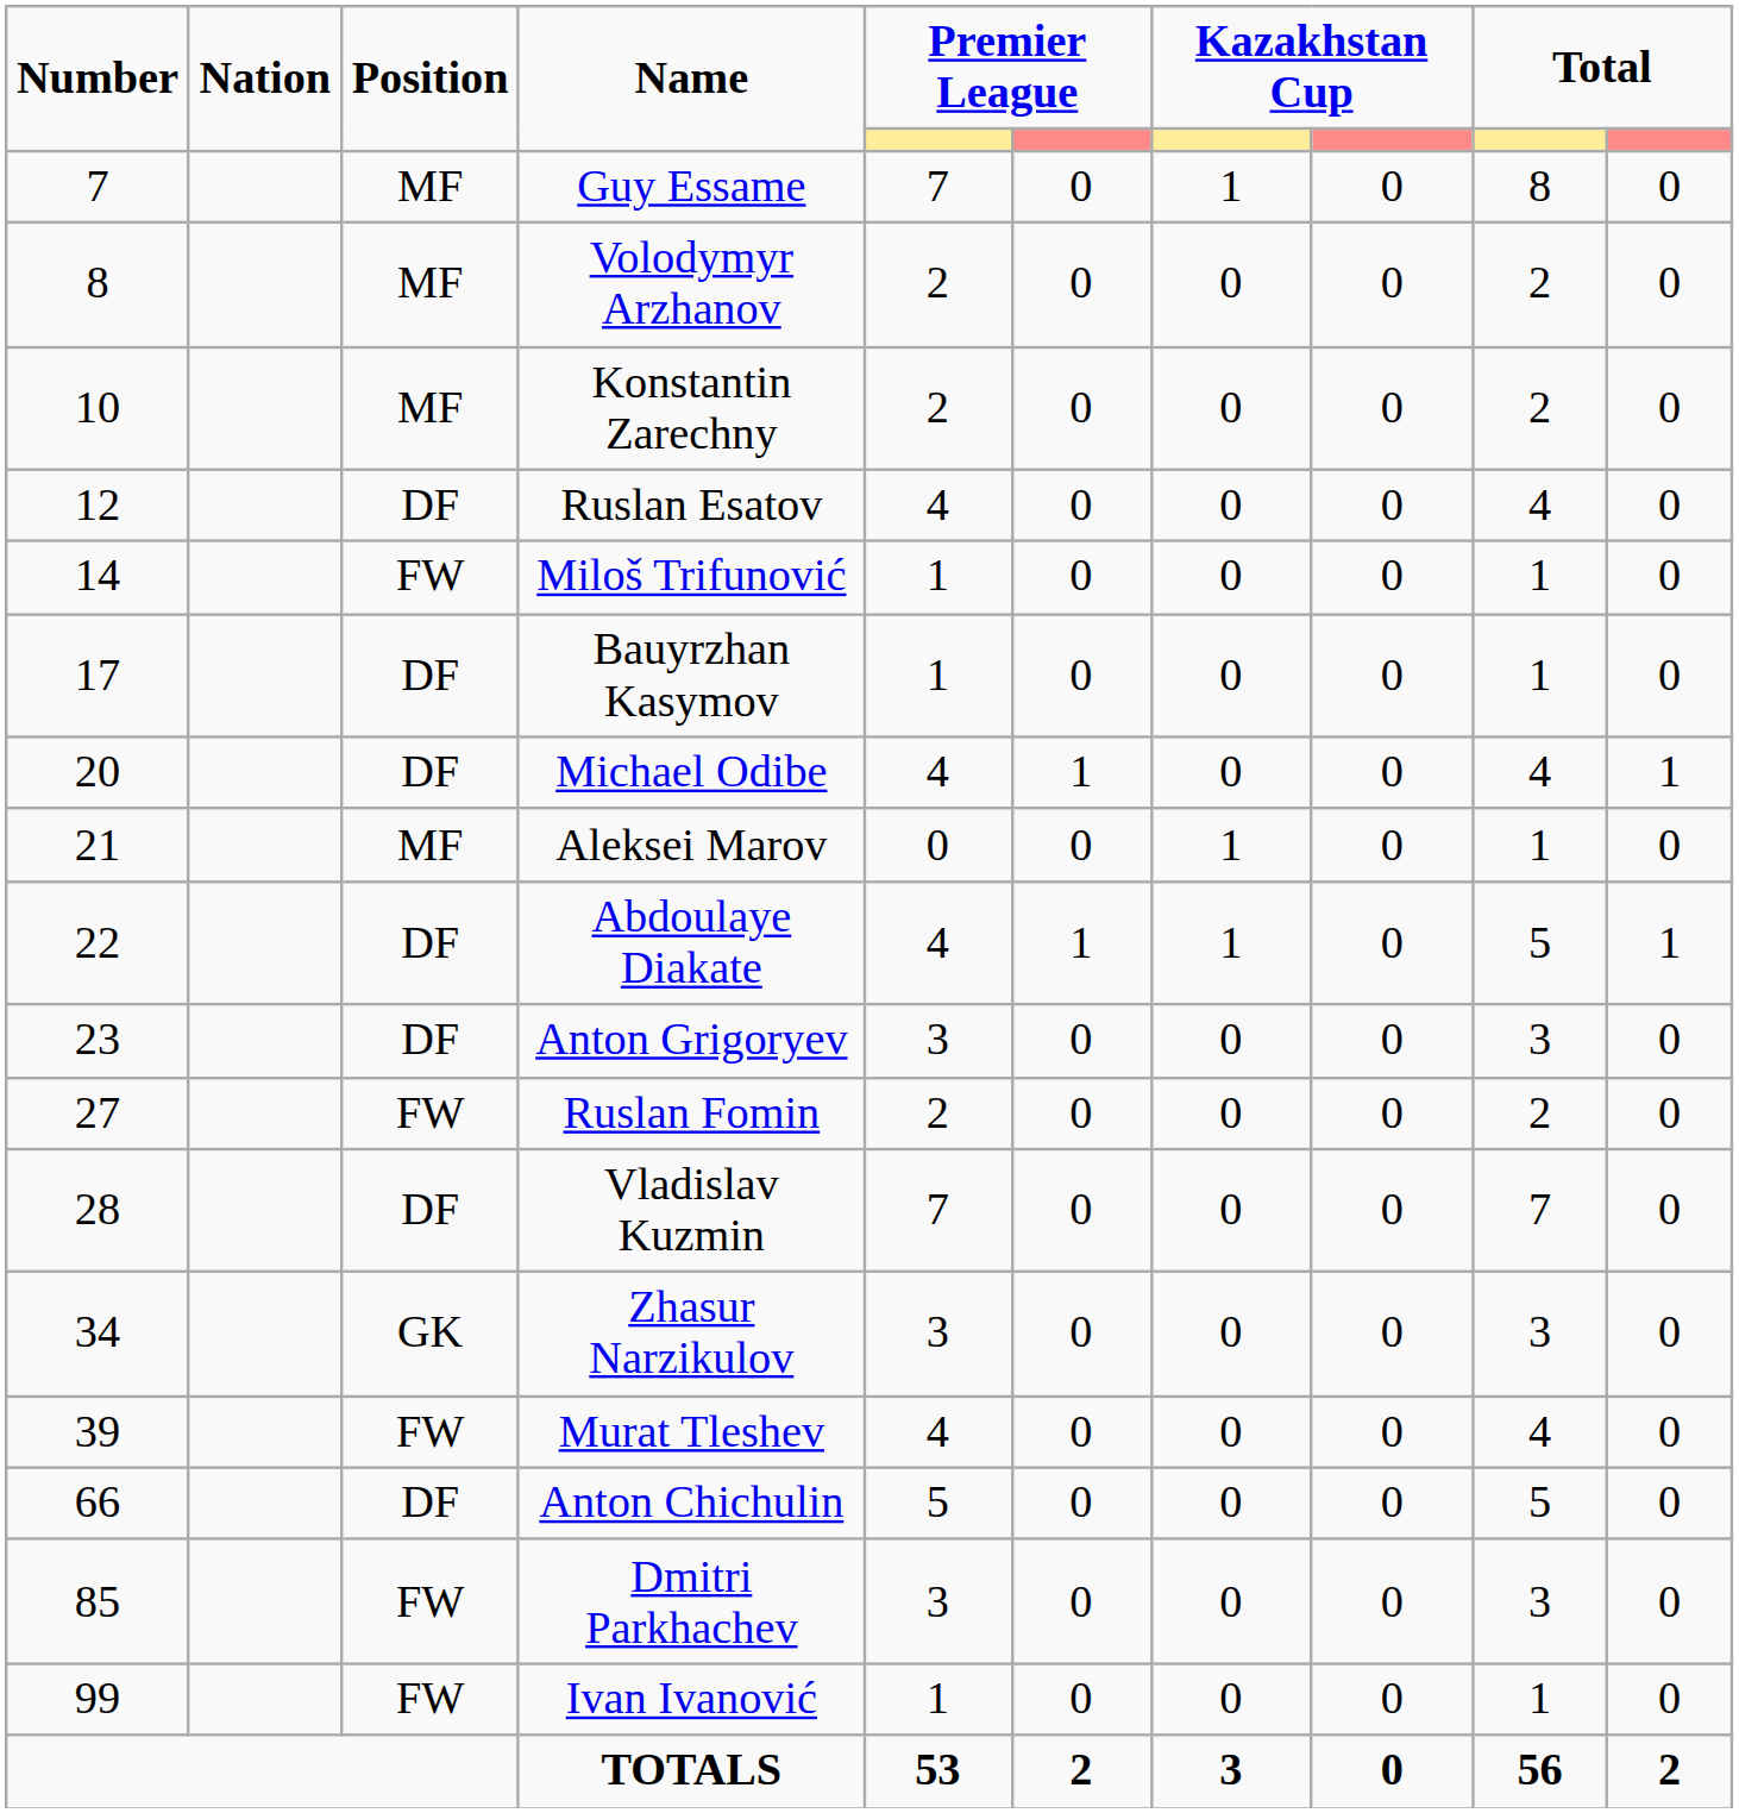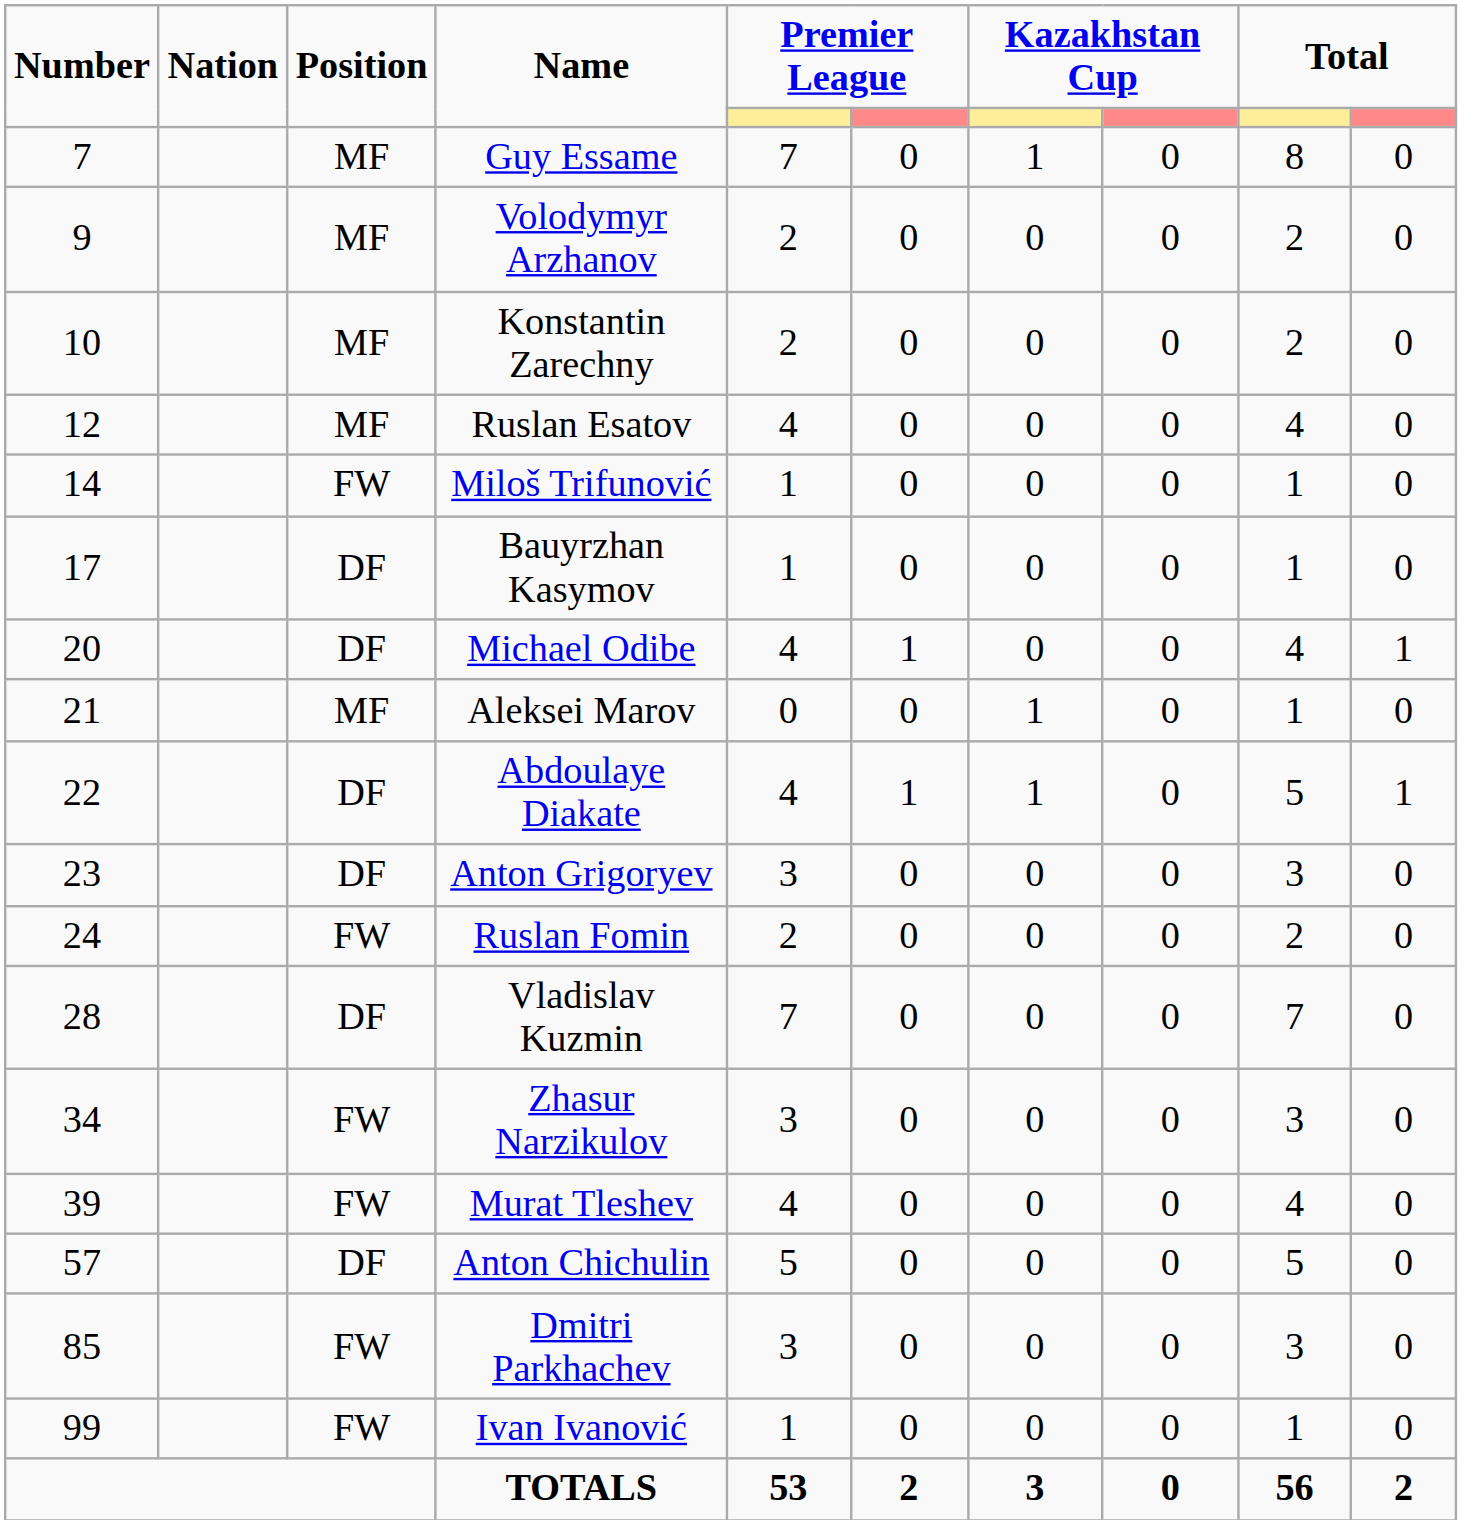 <table class="wikitable" style="text-align:center;">
 <tr>
 <td rowspan="2"  style="width:5%; text-align:center;"><strong>Number</strong></td>
 <td rowspan="2"  style="width:5%; text-align:center;"><strong>Nation</strong></td>
 <td rowspan="2"  style="width:5%; text-align:center;"><strong>Position</strong></td>
 <td rowspan="2"  style="width:20%; text-align:center;"><strong>Name</strong></td>
 <td colspan="2" style="text-align:center;"><strong><a href='#'>Premier League</a></strong></td>
 <td colspan="2" style="text-align:center;"><strong><a href='#'>Kazakhstan Cup</a></strong></td>
 <td colspan="2" style="text-align:center;"><strong>Total</strong></td>
 </tr>
 <tr>
 <th style="width:60px; background:#fe9;"></th>
 <th style="width:60px; background:#ff8888;"></th>
 <th style="width:60px; background:#fe9;"></th>
 <th style="width:60px; background:#ff8888;"></th>
 <th style="width:60px; background:#fe9;"></th>
 <th style="width:60px; background:#ff8888;"></th>
 </tr>
 <tr>
 <td>7</td>
 <td></td>
 <td>MF</td>
 <td><a href='#'>Guy Essame</a></td>
 <td>7</td>
 <td>0</td>
 <td>1</td>
 <td>0</td>
 <td>8</td>
 <td>0</td>
 </tr>
 <tr>
-<td>8</td>
+<td>9</td>
 <td></td>
 <td>MF</td>
 <td><a href='#'>Volodymyr Arzhanov</a></td>
 <td>2</td>
 <td>0</td>
 <td>0</td>
 <td>0</td>
 <td>2</td>
 <td>0</td>
 </tr>
 <tr>
 <td>10</td>
 <td></td>
 <td>MF</td>
 <td>Konstantin Zarechny</td>
 <td>2</td>
 <td>0</td>
 <td>0</td>
 <td>0</td>
 <td>2</td>
 <td>0</td>
 </tr>
 <tr>
 <td>12</td>
 <td></td>
-<td>DF</td>
+<td>MF</td>
 <td>Ruslan Esatov</td>
 <td>4</td>
 <td>0</td>
 <td>0</td>
 <td>0</td>
 <td>4</td>
 <td>0</td>
 </tr>
 <tr>
 <td>14</td>
 <td></td>
 <td>FW</td>
 <td><a href='#'>Miloš Trifunović</a></td>
 <td>1</td>
 <td>0</td>
 <td>0</td>
 <td>0</td>
 <td>1</td>
 <td>0</td>
 </tr>
 <tr>
 <td>17</td>
 <td></td>
 <td>DF</td>
 <td>Bauyrzhan Kasymov</td>
 <td>1</td>
 <td>0</td>
 <td>0</td>
 <td>0</td>
 <td>1</td>
 <td>0</td>
 </tr>
 <tr>
 <td>20</td>
 <td></td>
 <td>DF</td>
 <td><a href='#'>Michael Odibe</a></td>
 <td>4</td>
 <td>1</td>
 <td>0</td>
 <td>0</td>
 <td>4</td>
 <td>1</td>
 </tr>
 <tr>
 <td>21</td>
 <td></td>
 <td>MF</td>
 <td>Aleksei Marov</td>
 <td>0</td>
 <td>0</td>
 <td>1</td>
 <td>0</td>
 <td>1</td>
 <td>0</td>
 </tr>
 <tr>
 <td>22</td>
 <td></td>
 <td>DF</td>
 <td><a href='#'>Abdoulaye Diakate</a></td>
 <td>4</td>
 <td>1</td>
 <td>1</td>
 <td>0</td>
 <td>5</td>
 <td>1</td>
 </tr>
 <tr>
 <td>23</td>
 <td></td>
 <td>DF</td>
 <td><a href='#'>Anton Grigoryev</a></td>
 <td>3</td>
 <td>0</td>
 <td>0</td>
 <td>0</td>
 <td>3</td>
 <td>0</td>
 </tr>
 <tr>
-<td>27</td>
+<td>24</td>
 <td></td>
 <td>FW</td>
 <td><a href='#'>Ruslan Fomin</a></td>
 <td>2</td>
 <td>0</td>
 <td>0</td>
 <td>0</td>
 <td>2</td>
 <td>0</td>
 </tr>
 <tr>
 <td>28</td>
 <td></td>
 <td>DF</td>
 <td>Vladislav Kuzmin</td>
 <td>7</td>
 <td>0</td>
 <td>0</td>
 <td>0</td>
 <td>7</td>
 <td>0</td>
 </tr>
 <tr>
 <td>34</td>
 <td></td>
-<td>GK</td>
+<td>FW</td>
 <td><a href='#'>Zhasur Narzikulov</a></td>
 <td>3</td>
 <td>0</td>
 <td>0</td>
 <td>0</td>
 <td>3</td>
 <td>0</td>
 </tr>
 <tr>
 <td>39</td>
 <td></td>
 <td>FW</td>
 <td><a href='#'>Murat Tleshev</a></td>
 <td>4</td>
 <td>0</td>
 <td>0</td>
 <td>0</td>
 <td>4</td>
 <td>0</td>
 </tr>
 <tr>
-<td>66</td>
+<td>57</td>
 <td></td>
 <td>DF</td>
 <td><a href='#'>Anton Chichulin</a></td>
 <td>5</td>
 <td>0</td>
 <td>0</td>
 <td>0</td>
 <td>5</td>
 <td>0</td>
 </tr>
 <tr>
 <td>85</td>
 <td></td>
 <td>FW</td>
 <td><a href='#'>Dmitri Parkhachev</a></td>
 <td>3</td>
 <td>0</td>
 <td>0</td>
 <td>0</td>
 <td>3</td>
 <td>0</td>
 </tr>
 <tr>
 <td>99</td>
 <td></td>
 <td>FW</td>
 <td><a href='#'>Ivan Ivanović</a></td>
 <td>1</td>
 <td>0</td>
 <td>0</td>
 <td>0</td>
 <td>1</td>
 <td>0</td>
 </tr>
 <tr>
 <td colspan="3"></td>
 <td><strong>TOTALS</strong></td>
 <td><strong>53</strong></td>
 <td><strong>2</strong></td>
 <td><strong>3</strong></td>
 <td><strong>0</strong></td>
 <td><strong>56</strong></td>
 <td><strong>2</strong></td>
 </tr>
 </table>
